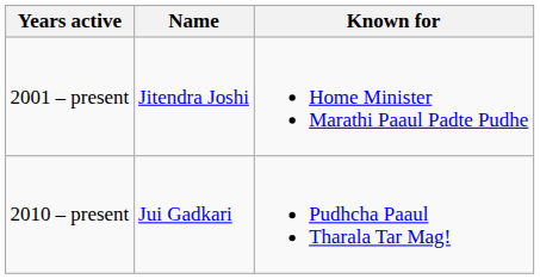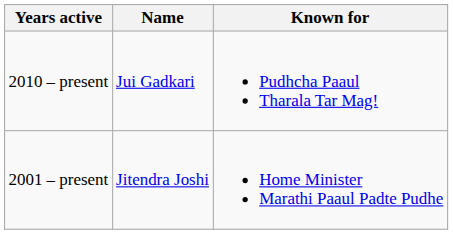 <table class="wikitable">
 <tr>
 <th>Years active</th>
 <th>Name</th>
 <th>Known for</th>
 </tr>
 <tr>
+<td>2010 – present</td>
+<td><a href='#'>Jui Gadkari</a></td>
+<td><br><ul><li><a href='#'>Pudhcha Paaul</a></li><li><a href='#'>Tharala Tar Mag!</a></li></ul></td>
+</tr>
+<tr>
 <td>2001 – present</td>
 <td><a href='#'>Jitendra Joshi</a></td>
 <td><br><ul><li><a href='#'>Home Minister</a></li><li><a href='#'>Marathi Paaul Padte Pudhe</a></li></ul></td>
 </tr>
-<tr>
-<td>2010 – present</td>
-<td><a href='#'>Jui Gadkari</a></td>
-<td><br><ul><li><a href='#'>Pudhcha Paaul</a></li><li><a href='#'>Tharala Tar Mag!</a></li></ul></td>
-</tr>
 </table>
